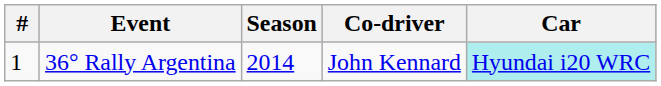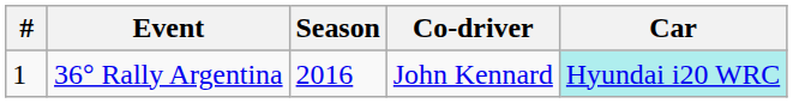 <table class="wikitable">
 <tr>
 <th> # </th>
 <th>Event</th>
 <th>Season</th>
 <th>Co-driver</th>
 <th>Car</th>
 </tr>
 <tr>
 <td>1</td>
 <td> <a href='#'>36° Rally Argentina</a></td>
-<td><a href='#'>2014</a></td>
+<td><a href='#'>2016</a></td>
 <td> <a href='#'>John Kennard</a></td>
 <td style="background: paleturquoise;"><a href='#'>Hyundai i20 WRC</a></td>
 </tr>
 </table>
